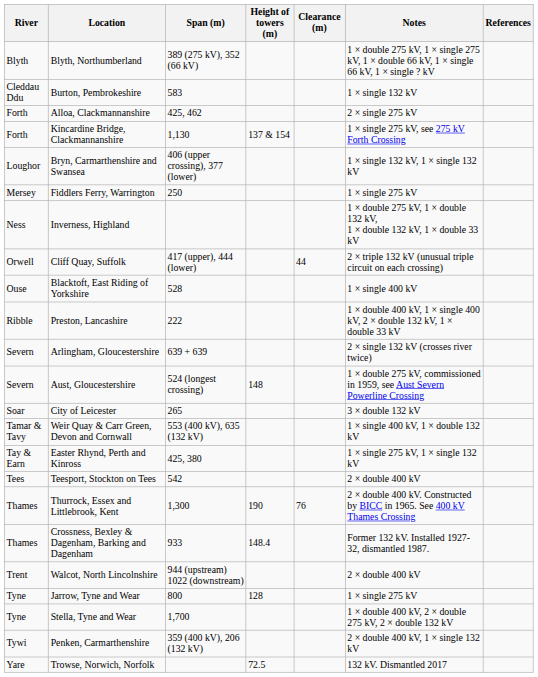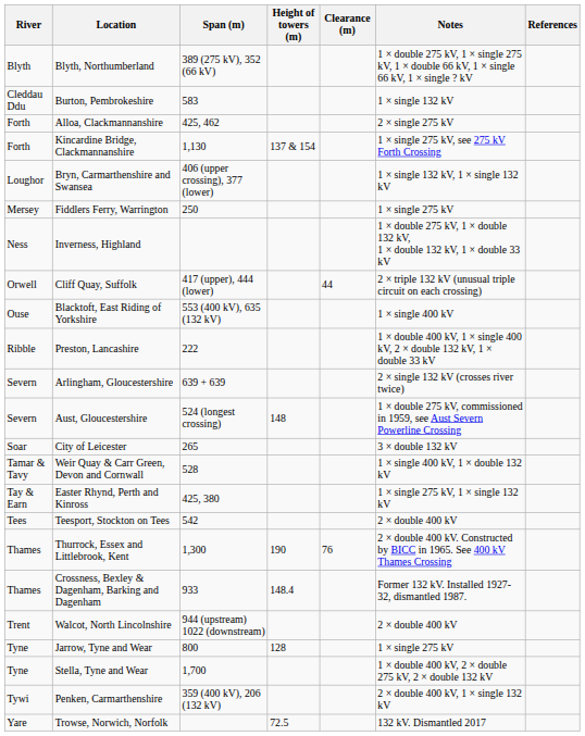 <table class="wikitable">
 <tr>
 <th>River</th>
 <th>Location</th>
 <th>Span (m)</th>
 <th>Height of towers (m)</th>
 <th>Clearance (m)</th>
 <th>Notes</th>
 <th>References</th>
 </tr>
 <tr>
 <td>Blyth</td>
 <td>Blyth, Northumberland</td>
 <td>389 (275 kV), 352 (66 kV)</td>
 <td></td>
 <td></td>
 <td>1 × double 275 kV, 1 × single 275 kV, 1 × double 66 kV, 1 × single 66 kV, 1 × single ? kV</td>
 <td></td>
 </tr>
 <tr>
 <td>Cleddau Ddu</td>
 <td>Burton, Pembrokeshire</td>
 <td>583</td>
 <td></td>
 <td></td>
 <td>1 × single 132 kV</td>
 <td></td>
 </tr>
 <tr>
 <td>Forth</td>
 <td>Alloa, Clackmannanshire</td>
 <td>425, 462</td>
 <td></td>
 <td></td>
 <td>2 × single 275 kV</td>
 <td></td>
 </tr>
 <tr>
 <td>Forth</td>
 <td>Kincardine Bridge, Clackmannanshire</td>
 <td>1,130</td>
 <td>137 & 154</td>
 <td></td>
 <td>1 × single 275 kV, see <a href='#'>275 kV Forth Crossing</a></td>
 <td></td>
 </tr>
 <tr>
 <td>Loughor</td>
 <td>Bryn, Carmarthenshire and Swansea</td>
 <td>406 (upper crossing), 377 (lower)</td>
 <td></td>
 <td></td>
 <td>1 × single 132 kV, 1 × single 132 kV</td>
 <td></td>
 </tr>
 <tr>
 <td>Mersey</td>
 <td>Fiddlers Ferry, Warrington</td>
 <td>250</td>
 <td></td>
 <td></td>
 <td>1 × single 275 kV</td>
 <td></td>
 </tr>
 <tr>
 <td>Ness</td>
 <td>Inverness, Highland</td>
 <td></td>
 <td></td>
 <td></td>
 <td>1 × double 275 kV, 1 × double 132 kV,<br>1 × double 132 kV, 1 × double 33 kV</td>
 <td></td>
 </tr>
 <tr>
 <td>Orwell</td>
 <td>Cliff Quay, Suffolk</td>
 <td>417 (upper), 444 (lower)</td>
 <td></td>
 <td>44</td>
 <td>2 × triple 132 kV (unusual triple circuit on each crossing)</td>
 <td></td>
 </tr>
 <tr>
 <td>Ouse</td>
 <td>Blacktoft, East Riding of Yorkshire</td>
-<td>528</td>
+<td>553 (400 kV), 635 (132 kV)</td>
 <td></td>
 <td></td>
 <td>1 × single 400 kV</td>
 <td></td>
 </tr>
 <tr>
 <td>Ribble</td>
 <td>Preston, Lancashire</td>
 <td>222</td>
 <td></td>
 <td></td>
 <td>1 × double 400 kV, 1 × single 400 kV, 2 × double 132 kV, 1 × double 33 kV</td>
 <td></td>
 </tr>
 <tr>
 <td>Severn</td>
 <td>Arlingham, Gloucestershire</td>
 <td>639 + 639</td>
 <td></td>
 <td></td>
 <td>2 × single 132 kV (crosses river twice)</td>
 <td></td>
 </tr>
 <tr>
 <td>Severn</td>
 <td>Aust, Gloucestershire</td>
 <td>524 (longest crossing)</td>
 <td>148</td>
 <td></td>
 <td>1 × double 275 kV, commissioned in 1959, see <a href='#'>Aust Severn Powerline Crossing</a></td>
 <td></td>
 </tr>
 <tr>
 <td>Soar</td>
 <td>City of Leicester</td>
 <td>265</td>
 <td></td>
 <td></td>
 <td>3 × double 132 kV</td>
 <td></td>
 </tr>
 <tr>
 <td>Tamar & Tavy</td>
 <td>Weir Quay & Carr Green, Devon and Cornwall</td>
-<td>553 (400 kV), 635 (132 kV)</td>
+<td>528</td>
 <td></td>
 <td></td>
 <td>1 × single 400 kV, 1 × double 132 kV</td>
 <td></td>
 </tr>
 <tr>
 <td>Tay & Earn</td>
 <td>Easter Rhynd, Perth and Kinross</td>
 <td>425, 380</td>
 <td></td>
 <td></td>
 <td>1 × single 275 kV, 1 × single 132 kV</td>
 <td></td>
 </tr>
 <tr>
 <td>Tees</td>
 <td>Teesport, Stockton on Tees</td>
 <td>542</td>
 <td></td>
 <td></td>
 <td>2 × double 400 kV</td>
 <td></td>
 </tr>
 <tr>
 <td>Thames</td>
 <td>Thurrock, Essex and Littlebrook, Kent</td>
 <td>1,300</td>
 <td>190</td>
 <td>76</td>
 <td>2 × double 400 kV. Constructed by <a href='#'>BICC</a> in 1965. See <a href='#'>400 kV Thames Crossing</a></td>
 <td></td>
 </tr>
 <tr>
 <td>Thames</td>
 <td>Crossness, Bexley & Dagenham, Barking and Dagenham</td>
 <td>933</td>
 <td>148.4</td>
 <td></td>
 <td>Former 132 kV. Installed 1927-32, dismantled 1987.</td>
 <td></td>
 </tr>
 <tr>
 <td>Trent</td>
 <td>Walcot, North Lincolnshire</td>
 <td>944 (upstream) 1022 (downstream)</td>
 <td></td>
 <td></td>
 <td>2 × double 400 kV</td>
 <td></td>
 </tr>
 <tr>
 <td>Tyne</td>
 <td>Jarrow, Tyne and Wear</td>
 <td>800</td>
 <td>128</td>
 <td></td>
 <td>1 × single 275 kV</td>
 <td></td>
 </tr>
 <tr>
 <td>Tyne</td>
 <td>Stella, Tyne and Wear</td>
 <td>1,700</td>
 <td></td>
 <td></td>
 <td>1 × double 400 kV, 2 × double 275 kV, 2 × double 132 kV</td>
 <td></td>
 </tr>
 <tr>
 <td>Tywi</td>
 <td>Penken, Carmarthenshire</td>
 <td>359 (400 kV), 206 (132 kV)</td>
 <td></td>
 <td></td>
 <td>2 × double 400 kV, 1 × single 132 kV</td>
 <td></td>
 </tr>
 <tr>
 <td>Yare</td>
 <td>Trowse, Norwich, Norfolk</td>
 <td></td>
 <td>72.5</td>
 <td></td>
 <td>132 kV. Dismantled 2017</td>
 <td></td>
 </tr>
 </table>
